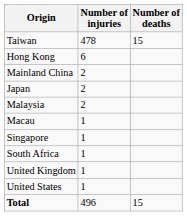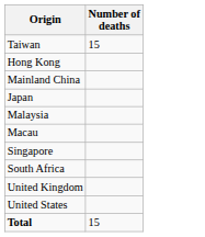 <table class="wikitable sortable floatright">
 <tr>
 <th>Origin</th>
-<th>Number of<br>injuries</th>
 <th>Number of<br>deaths</th>
 </tr>
 <tr valign=top>
 <td>Taiwan</td>
-<td>478</td>
 <td>15</td>
 </tr>
 <tr valign=top>
 <td>Hong Kong</td>
-<td>6</td>
 <td></td>
 </tr>
 <tr valign=top>
 <td>Mainland China</td>
-<td>2</td>
 <td></td>
 </tr>
 <tr valign=top>
 <td>Japan</td>
-<td>2</td>
 <td></td>
 </tr>
 <tr valign=top>
 <td>Malaysia</td>
-<td>2</td>
 <td></td>
 </tr>
 <tr valign=top>
 <td>Macau</td>
-<td>1</td>
 <td></td>
 </tr>
 <tr valign=top>
 <td>Singapore</td>
-<td>1</td>
 <td></td>
 </tr>
 <tr valign=top>
 <td>South Africa</td>
-<td>1</td>
 <td></td>
 </tr>
 <tr valign=top>
 <td>United Kingdom</td>
-<td>1</td>
 <td></td>
 </tr>
 <tr valign=top>
 <td>United States</td>
-<td>1</td>
 <td></td>
 </tr>
 <tr valign=top>
 <td><strong>Total</strong></td>
-<td>496</td>
 <td>15</td>
 </tr>
 </table>
